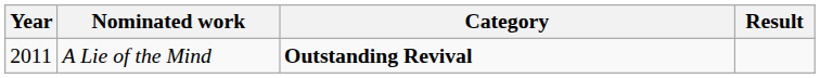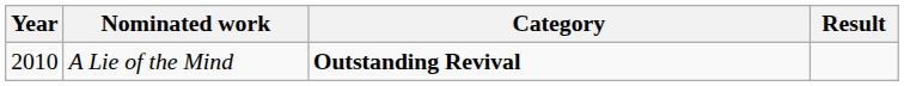 <table class=wikitable>
 <tr>
 <th width=4%>Year</th>
 <th width=28%>Nominated work</th>
 <th width=58%>Category</th>
 <th width=10%>Result</th>
 </tr>
 <tr>
-<td>2011</td>
+<td>2010</td>
 <td><em>A Lie of the Mind</em></td>
 <td><strong>Outstanding Revival</strong></td>
 <td></td>
 </tr>
 </table>
